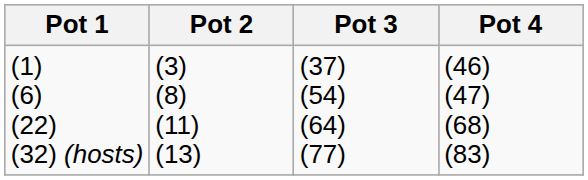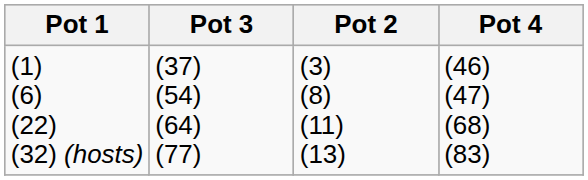 <table class="wikitable">
 <tr>
 <th width=25%>Pot 1</th>
+<th width=25%>Pot 3</th>
 <th width=25%>Pot 2</th>
-<th width=25%>Pot 3</th>
 <th width=25%>Pot 4</th>
 </tr>
 <tr>
 <td> (1)<br> (6)<br> (22)<br> (32) <em>(hosts)</em></td>
+<td> (37)<br> (54)<br> (64)<br> (77)</td>
 <td> (3)<br> (8)<br> (11)<br> (13)</td>
-<td> (37)<br> (54)<br> (64)<br> (77)</td>
 <td> (46)<br> (47)<br> (68)<br> (83)</td>
 </tr>
 </table>
